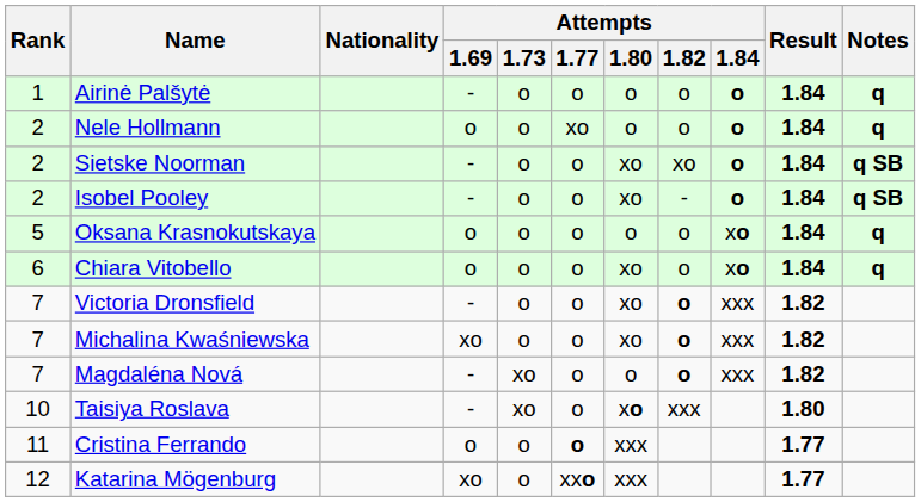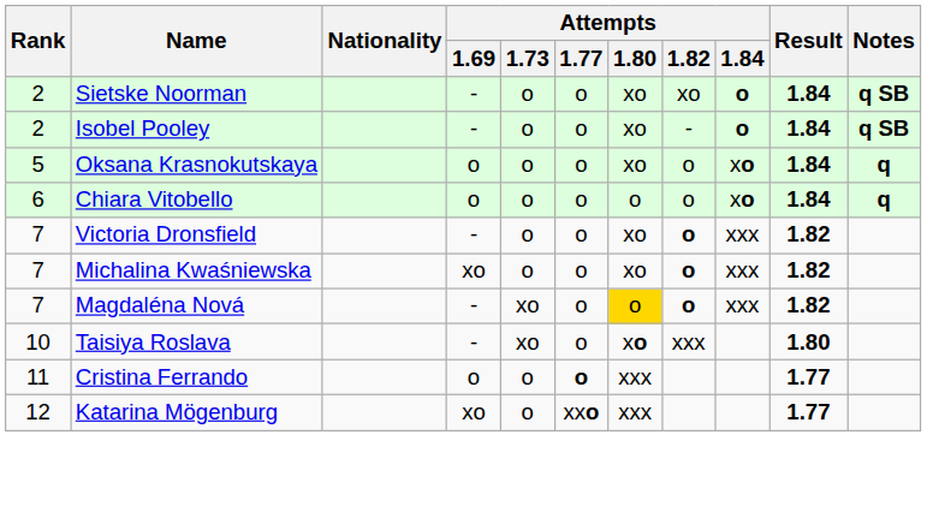 <table class="wikitable sortable" style="text-align:center">
 <tr>
 <th rowspan=2>Rank</th>
 <th rowspan=2>Name</th>
 <th rowspan=2>Nationality</th>
 <th colspan=6>Attempts</th>
 <th rowspan=2>Result</th>
 <th rowspan=2>Notes</th>
 </tr>
 <tr>
 <th>1.69</th>
 <th>1.73</th>
 <th>1.77</th>
 <th>1.80</th>
 <th>1.82</th>
 <th>1.84</th>
-</tr>
-<tr bgcolor=ddffdd>
-<td>1</td>
-<td align=left><a href='#'>Airinė Palšytė</a></td>
-<td align=left></td>
-<td>-</td>
-<td>o</td>
-<td>o</td>
-<td>o</td>
-<td>o</td>
-<td><strong>o</strong></td>
-<td><strong>1.84</strong></td>
-<td><strong>q</strong></td>
-</tr>
-<tr bgcolor=ddffdd>
-<td>2</td>
-<td align=left><a href='#'>Nele Hollmann</a></td>
-<td align=left></td>
-<td>o</td>
-<td>o</td>
-<td>xo</td>
-<td>o</td>
-<td>o</td>
-<td><strong>o</strong></td>
-<td><strong>1.84</strong></td>
-<td><strong>q</strong></td>
 </tr>
 <tr bgcolor=ddffdd>
 <td>2</td>
 <td align=left><a href='#'>Sietske Noorman</a></td>
 <td align=left></td>
 <td>-</td>
 <td>o</td>
 <td>o</td>
 <td>xo</td>
 <td>xo</td>
 <td><strong>o</strong></td>
 <td><strong>1.84</strong></td>
 <td><strong>q SB</strong></td>
 </tr>
 <tr bgcolor=ddffdd>
 <td>2</td>
 <td align=left><a href='#'>Isobel Pooley</a></td>
 <td align=left></td>
 <td>-</td>
 <td>o</td>
 <td>o</td>
 <td>xo</td>
 <td>-</td>
 <td><strong>o</strong></td>
 <td><strong>1.84</strong></td>
 <td><strong>q SB</strong></td>
 </tr>
 <tr bgcolor=ddffdd>
 <td>5</td>
 <td align=left><a href='#'>Oksana Krasnokutskaya</a></td>
 <td align=left></td>
 <td>o</td>
 <td>o</td>
 <td>o</td>
-<td>o</td>
+<td>xo</td>
 <td>o</td>
 <td>x<strong>o</strong></td>
 <td><strong>1.84</strong></td>
 <td><strong>q</strong></td>
 </tr>
 <tr bgcolor=ddffdd>
 <td>6</td>
 <td align=left><a href='#'>Chiara Vitobello</a></td>
 <td align=left></td>
 <td>o</td>
 <td>o</td>
 <td>o</td>
-<td>xo</td>
+<td>o</td>
 <td>o</td>
 <td>x<strong>o</strong></td>
 <td><strong>1.84</strong></td>
 <td><strong>q</strong></td>
 </tr>
 <tr>
 <td>7</td>
 <td align=left><a href='#'>Victoria Dronsfield</a></td>
 <td align=left></td>
 <td>-</td>
 <td>o</td>
 <td>o</td>
 <td>xo</td>
 <td><strong>o</strong></td>
 <td>xxx</td>
 <td><strong>1.82</strong></td>
 <td></td>
 </tr>
 <tr>
 <td>7</td>
 <td align=left><a href='#'>Michalina Kwaśniewska</a></td>
 <td align=left></td>
 <td>xo</td>
 <td>o</td>
 <td>o</td>
 <td>xo</td>
 <td><strong>o</strong></td>
 <td>xxx</td>
 <td><strong>1.82</strong></td>
 <td></td>
 </tr>
 <tr>
 <td>7</td>
 <td align=left><a href='#'>Magdaléna Nová</a></td>
 <td align=left></td>
 <td>-</td>
 <td>xo</td>
 <td>o</td>
-<td>o</td>
+<td style="background: gold;">o</td>
 <td><strong>o</strong></td>
 <td>xxx</td>
 <td><strong>1.82</strong></td>
 <td></td>
 </tr>
 <tr>
 <td>10</td>
 <td align=left><a href='#'>Taisiya Roslava</a></td>
 <td align=left></td>
 <td>-</td>
 <td>xo</td>
 <td>o</td>
 <td>x<strong>o</strong></td>
 <td>xxx</td>
 <td></td>
 <td><strong>1.80</strong></td>
 <td></td>
 </tr>
 <tr>
 <td>11</td>
 <td align=left><a href='#'>Cristina Ferrando</a></td>
 <td align=left></td>
 <td>o</td>
 <td>o</td>
 <td><strong>o</strong></td>
 <td>xxx</td>
 <td></td>
 <td></td>
 <td><strong>1.77</strong></td>
 <td></td>
 </tr>
 <tr>
 <td>12</td>
 <td align=left><a href='#'>Katarina Mögenburg</a></td>
 <td align=left></td>
 <td>xo</td>
 <td>o</td>
 <td>xx<strong>o</strong></td>
 <td>xxx</td>
 <td></td>
 <td></td>
 <td><strong>1.77</strong></td>
 <td></td>
 </tr>
 </table>
